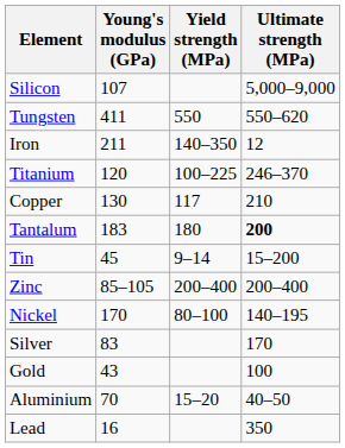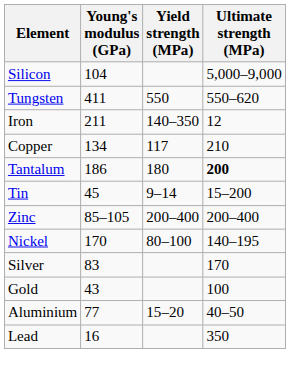 <table class="wikitable sortable">
 <tr>
 <th>Element</th>
 <th>Young's<br>modulus<br>(GPa)</th>
 <th>Yield <br>strength<br>(MPa)</th>
 <th>Ultimate<br>strength<br>(MPa)</th>
 </tr>
 <tr>
 <td><a href='#'>Silicon</a></td>
-<td>107</td>
+<td>104</td>
 <td></td>
 <td>5,000–9,000</td>
 </tr>
 <tr>
 <td><a href='#'>Tungsten</a></td>
 <td>411</td>
 <td>550</td>
 <td>550–620</td>
 </tr>
 <tr>
 <td>Iron</td>
 <td>211</td>
 <td>140–350</td>
 <td>12</td>
 </tr>
 <tr>
-<td><a href='#'>Titanium</a></td>
-<td>120</td>
-<td>100–225</td>
-<td>246–370</td>
-</tr>
-<tr>
 <td>Copper</td>
-<td>130</td>
+<td>134</td>
 <td>117</td>
 <td>210</td>
 </tr>
 <tr>
 <td><a href='#'>Tantalum</a></td>
-<td>183</td>
+<td>186</td>
 <td>180</td>
 <td><strong>200</strong></td>
 </tr>
 <tr>
 <td><a href='#'>Tin</a></td>
 <td>45</td>
 <td>9–14</td>
 <td>15–200</td>
 </tr>
 <tr>
 <td><a href='#'>Zinc</a></td>
 <td>85–105</td>
 <td>200–400</td>
 <td>200–400</td>
 </tr>
 <tr>
 <td><a href='#'>Nickel</a></td>
 <td>170</td>
 <td>80–100</td>
 <td>140–195</td>
 </tr>
 <tr>
 <td>Silver</td>
 <td>83</td>
 <td></td>
 <td>170</td>
 </tr>
 <tr>
 <td>Gold</td>
 <td>43</td>
 <td></td>
 <td>100</td>
 </tr>
 <tr>
 <td>Aluminium</td>
-<td>70</td>
+<td>77</td>
 <td>15–20</td>
 <td>40–50</td>
 </tr>
 <tr>
 <td>Lead</td>
 <td>16</td>
 <td></td>
 <td>350</td>
 </tr>
 </table>
